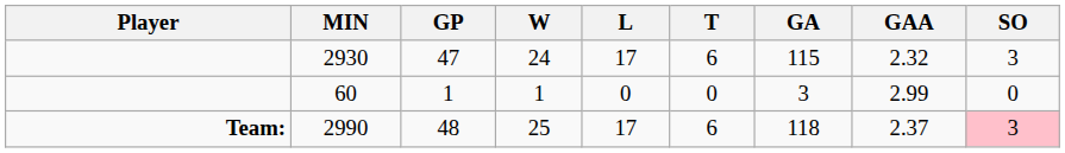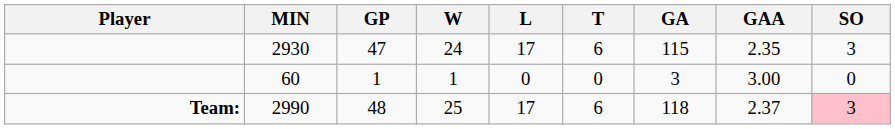 <table class="wikitable sortable" width="60%">
 <tr>
 <th bgcolor="#DDDDFF" width="10%">Player</th>
 <th width="3%" bgcolor="#DDDDFF" title="Minutes played">MIN</th>
 <th width="3%" bgcolor="#DDDDFF" title="Games played in">GP</th>
 <th width="3%" bgcolor="#DDDDFF" title="Wins">W</th>
 <th width="3%" bgcolor="#DDDDFF"title="Losses">L</th>
 <th width="3%" bgcolor="#DDDDFF" title="Ties">T</th>
 <th width="3%" bgcolor="#DDDDFF" title="Goals against">GA</th>
 <th width="3%" bgcolor="#DDDDFF" title="Goals against average">GAA</th>
 <th width="3%" bgcolor="#DDDDFF"title="Shut-outs">SO</th>
 </tr>
 <tr align="center">
 <td align="right"></td>
 <td>2930</td>
 <td>47</td>
 <td>24</td>
 <td>17</td>
 <td>6</td>
 <td>115</td>
-<td>2.32</td>
+<td>2.35</td>
 <td>3</td>
 </tr>
 <tr align="center">
 <td align="right"></td>
 <td>60</td>
 <td>1</td>
 <td>1</td>
 <td>0</td>
 <td>0</td>
 <td>3</td>
-<td>2.99</td>
+<td>3.00</td>
 <td>0</td>
 </tr>
 <tr align="center">
 <td align="right"><strong>Team:</strong></td>
 <td>2990</td>
 <td>48</td>
 <td>25</td>
 <td>17</td>
 <td>6</td>
 <td>118</td>
 <td>2.37</td>
 <td style="background: pink;">3</td>
 </tr>
 </table>
